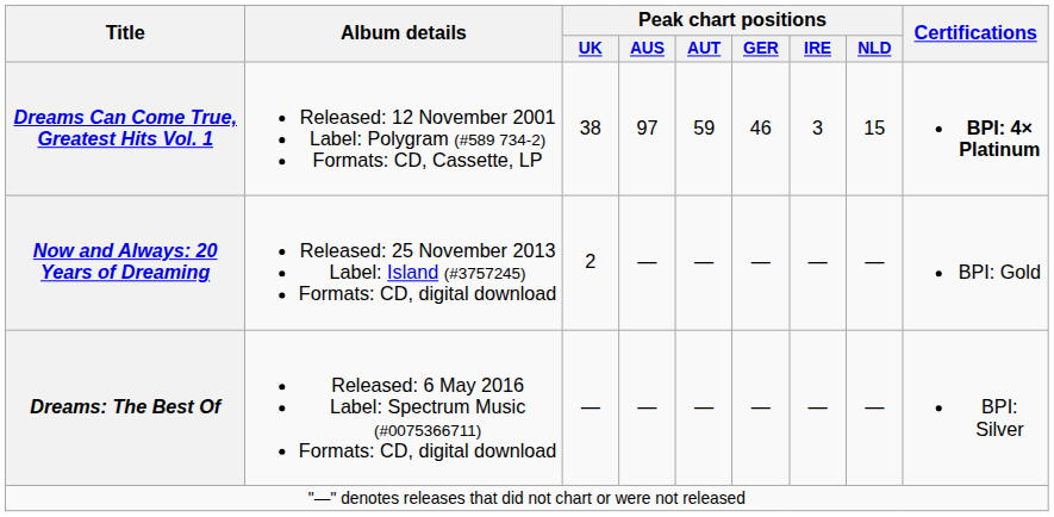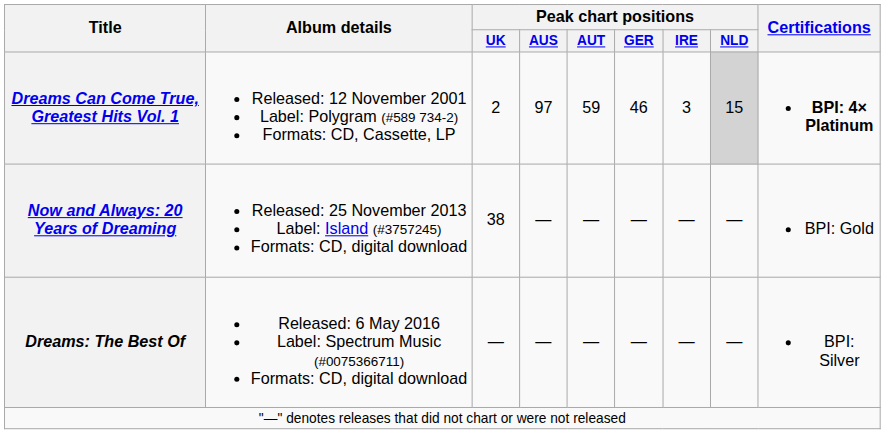 <table class="wikitable plainrowheaders" style="text-align:center;" border="1">
 <tr>
 <th scope="col" rowspan="2" style="width:12em;">Title</th>
 <th scope="col" rowspan="2" style="width:16em;">Album details</th>
 <th scope="col" colspan="6">Peak chart positions</th>
 <th scope="col" rowspan="2"><a href='#'>Certifications</a></th>
 </tr>
 <tr>
 <th scope="col" style="width:3em;font-size:85%;"><a href='#'>UK</a><br></th>
 <th scope="col" style="width:3em;font-size:85%;"><a href='#'>AUS</a><br></th>
 <th scope="col" style="width:3em;font-size:85%;"><a href='#'>AUT</a><br></th>
 <th scope="col" style="width:3em;font-size:85%;"><a href='#'>GER</a><br></th>
 <th scope="col" style="width:3em;font-size:85%;"><a href='#'>IRE</a><br></th>
 <th scope="col" style="width:3em;font-size:85%;"><a href='#'>NLD</a><br></th>
 </tr>
 <tr>
 <th scope="row"><em><a href='#'>Dreams Can Come True, Greatest Hits Vol. 1</a></em></th>
 <td><br><ul><li>Released: 12 November 2001</li><li>Label: Polygram <small>(#589 734-2)</small></li><li>Formats: CD, Cassette, LP</li></ul></td>
-<td>38</td>
+<td>2</td>
 <td>97</td>
 <td>59</td>
 <td>46</td>
 <td>3</td>
-<td>15</td>
+<td style="background: lightgrey;">15</td>
 <td><strong><br><ul><li>BPI: 4× Platinum</li></ul></strong></td>
 </tr>
 <tr>
 <th scope="row"><em><a href='#'>Now and Always: 20 Years of Dreaming</a></em></th>
 <td><br><ul><li>Released: 25 November 2013</li><li>Label: <a href='#'>Island</a> <small>(#3757245)</small></li><li>Formats: CD, digital download</li></ul></td>
-<td>2</td>
+<td>38</td>
 <td>—</td>
 <td>—</td>
 <td>—</td>
 <td>—</td>
 <td>—</td>
 <td><br><ul><li>BPI: Gold</li></ul></td>
 </tr>
 <tr>
 <th scope="row"><em>Dreams: The Best Of</em></th>
 <td><br><ul><li>Released: 6 May 2016</li><li>Label: Spectrum Music <small>(#0075366711)</small></li><li>Formats: CD, digital download</li></ul></td>
 <td>—</td>
 <td>—</td>
 <td>—</td>
 <td>—</td>
 <td>—</td>
 <td>—</td>
 <td><br><ul><li>BPI: Silver</li></ul></td>
 </tr>
 <tr>
 <td colspan="11" style="font-size:85%">"—" denotes releases that did not chart or were not released</td>
 </tr>
 </table>
